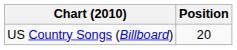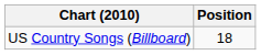 <table class="wikitable">
 <tr>
 <th scope="col">Chart (2010)</th>
 <th scope="col">Position</th>
 </tr>
 <tr>
 <td>US <a href='#'>Country Songs</a> (<em><a href='#'>Billboard</a></em>)</td>
-<td align="center">20</td>
+<td align="center">18</td>
 </tr>
 </table>
